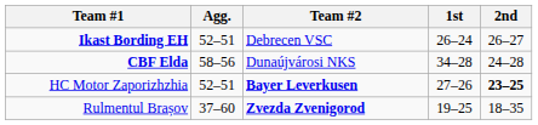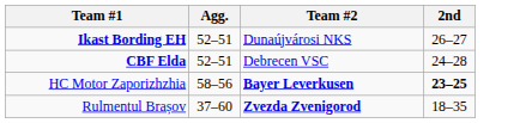 <table class=wikitable style="text-align:center">
 <tr>
 <th width=200>Team #1</th>
 <th width=50>Agg.</th>
 <th width=200>Team #2</th>
-<th width=50>1st</th>
 <th width=50>2nd</th>
 </tr>
 <tr>
 <td align=right><strong><a href='#'>Ikast Bording EH</a></strong> </td>
 <td>52–51</td>
-<td align=left> <a href='#'>Debrecen VSC</a></td>
-<td align=center>26–24</td>
+<td align=left> <a href='#'>Dunaújvárosi NKS</a></td>
 <td align=center>26–27</td>
 </tr>
 <tr>
 <td align=right><strong><a href='#'>CBF Elda</a></strong> </td>
-<td>58–56</td>
-<td align=left> <a href='#'>Dunaújvárosi NKS</a></td>
-<td align=center>34–28</td>
+<td>52–51</td>
+<td align=left> <a href='#'>Debrecen VSC</a></td>
 <td align=center>24–28</td>
 </tr>
 <tr>
 <td align=right><a href='#'>HC Motor Zaporizhzhia</a> </td>
-<td>52–51</td>
+<td>58–56</td>
 <td align=left> <strong><a href='#'>Bayer Leverkusen</a></strong></td>
-<td align=center>27–26</td>
 <td align=center><strong>23–25</strong></td>
 </tr>
 <tr>
 <td align=right><a href='#'>Rulmentul Brașov</a> </td>
 <td>37–60</td>
 <td align=left> <strong><a href='#'>Zvezda Zvenigorod</a></strong></td>
-<td align=center>19–25</td>
 <td align=center>18–35</td>
 </tr>
 </table>
